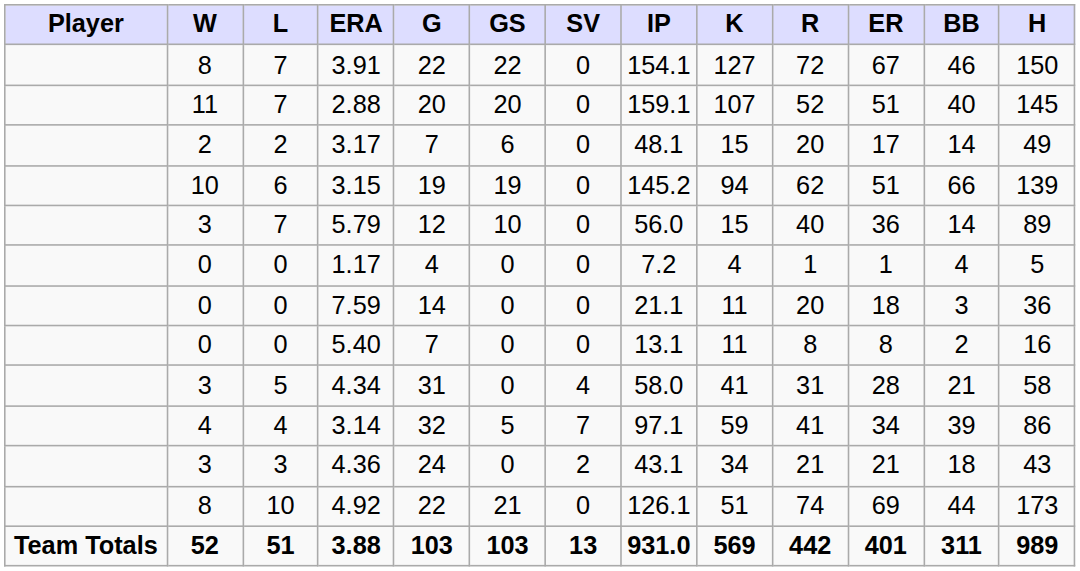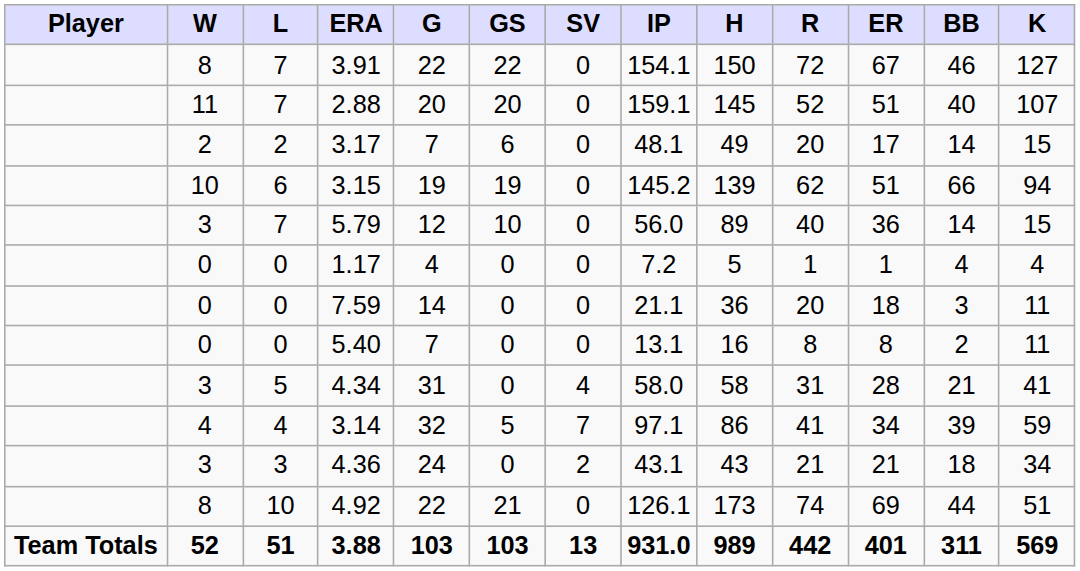 <table class="wikitable sortable" style="text-align:center;">
 <tr>
 <th style="background:#ddf; width:15%;"><strong>Player</strong></th>
 <th style="background:#ddf; width:7%;"><strong>W</strong></th>
 <th style="background:#ddf; width:7%;"><strong>L</strong></th>
 <th style="background:#ddf; width:7%;"><strong>ERA</strong></th>
 <th style="background:#ddf; width:7%;"><strong>G</strong></th>
 <th style="background:#ddf; width:7%;"><strong>GS</strong></th>
 <th style="background:#ddf; width:7%;"><strong>SV</strong></th>
 <th style="background:#ddf; width:7%;"><strong>IP</strong></th>
-<th style="background:#ddf; width:7%;"><strong>K</strong></th>
+<th style="background:#ddf; width:7%;"><strong>H</strong></th>
 <th style="background:#ddf; width:7%;"><strong>R</strong></th>
 <th style="background:#ddf; width:7%;"><strong>ER</strong></th>
 <th style="background:#ddf; width:7%;"><strong>BB</strong></th>
-<th style="background:#ddf; width:7%;"><strong>H</strong></th>
+<th style="background:#ddf; width:7%;"><strong>K</strong></th>
 </tr>
 <tr>
 <td align=left></td>
 <td>8</td>
 <td>7</td>
 <td>3.91</td>
 <td>22</td>
 <td>22</td>
 <td>0</td>
 <td>154.1</td>
-<td>127</td>
+<td>150</td>
 <td>72</td>
 <td>67</td>
 <td>46</td>
-<td>150</td>
+<td>127</td>
 </tr>
 <tr>
 <td align=left></td>
 <td>11</td>
 <td>7</td>
 <td>2.88</td>
 <td>20</td>
 <td>20</td>
 <td>0</td>
 <td>159.1</td>
-<td>107</td>
+<td>145</td>
 <td>52</td>
 <td>51</td>
 <td>40</td>
-<td>145</td>
+<td>107</td>
 </tr>
 <tr>
 <td align=left></td>
 <td>2</td>
 <td>2</td>
 <td>3.17</td>
 <td>7</td>
 <td>6</td>
 <td>0</td>
 <td>48.1</td>
-<td>15</td>
+<td>49</td>
 <td>20</td>
 <td>17</td>
 <td>14</td>
-<td>49</td>
+<td>15</td>
 </tr>
 <tr>
 <td align=left></td>
 <td>10</td>
 <td>6</td>
 <td>3.15</td>
 <td>19</td>
 <td>19</td>
 <td>0</td>
 <td>145.2</td>
-<td>94</td>
+<td>139</td>
 <td>62</td>
 <td>51</td>
 <td>66</td>
-<td>139</td>
+<td>94</td>
 </tr>
 <tr>
 <td align=left></td>
 <td>3</td>
 <td>7</td>
 <td>5.79</td>
 <td>12</td>
 <td>10</td>
 <td>0</td>
 <td>56.0</td>
-<td>15</td>
+<td>89</td>
 <td>40</td>
 <td>36</td>
 <td>14</td>
-<td>89</td>
+<td>15</td>
 </tr>
 <tr>
 <td align=left></td>
 <td>0</td>
 <td>0</td>
 <td>1.17</td>
 <td>4</td>
 <td>0</td>
 <td>0</td>
 <td>7.2</td>
-<td>4</td>
+<td>5</td>
 <td>1</td>
 <td>1</td>
 <td>4</td>
-<td>5</td>
+<td>4</td>
 </tr>
 <tr>
 <td align=left></td>
 <td>0</td>
 <td>0</td>
 <td>7.59</td>
 <td>14</td>
 <td>0</td>
 <td>0</td>
 <td>21.1</td>
-<td>11</td>
+<td>36</td>
 <td>20</td>
 <td>18</td>
 <td>3</td>
-<td>36</td>
+<td>11</td>
 </tr>
 <tr>
 <td align=left></td>
 <td>0</td>
 <td>0</td>
 <td>5.40</td>
 <td>7</td>
 <td>0</td>
 <td>0</td>
 <td>13.1</td>
-<td>11</td>
+<td>16</td>
 <td>8</td>
 <td>8</td>
 <td>2</td>
-<td>16</td>
+<td>11</td>
 </tr>
 <tr>
 <td align=left></td>
 <td>3</td>
 <td>5</td>
 <td>4.34</td>
 <td>31</td>
 <td>0</td>
 <td>4</td>
 <td>58.0</td>
-<td>41</td>
+<td>58</td>
 <td>31</td>
 <td>28</td>
 <td>21</td>
-<td>58</td>
+<td>41</td>
 </tr>
 <tr>
 <td align=left></td>
 <td>4</td>
 <td>4</td>
 <td>3.14</td>
 <td>32</td>
 <td>5</td>
 <td>7</td>
 <td>97.1</td>
-<td>59</td>
+<td>86</td>
 <td>41</td>
 <td>34</td>
 <td>39</td>
-<td>86</td>
+<td>59</td>
 </tr>
 <tr>
 <td align=left></td>
 <td>3</td>
 <td>3</td>
 <td>4.36</td>
 <td>24</td>
 <td>0</td>
 <td>2</td>
 <td>43.1</td>
-<td>34</td>
+<td>43</td>
 <td>21</td>
 <td>21</td>
 <td>18</td>
-<td>43</td>
+<td>34</td>
 </tr>
 <tr>
 <td align=left></td>
 <td>8</td>
 <td>10</td>
 <td>4.92</td>
 <td>22</td>
 <td>21</td>
 <td>0</td>
 <td>126.1</td>
-<td>51</td>
+<td>173</td>
 <td>74</td>
 <td>69</td>
 <td>44</td>
-<td>173</td>
+<td>51</td>
 </tr>
 <tr sort="classbottom">
 <td><strong>Team Totals</strong></td>
 <td><strong>52</strong></td>
 <td><strong>51</strong></td>
 <td><strong>3.88</strong></td>
 <td><strong>103</strong></td>
 <td><strong>103</strong></td>
 <td><strong>13</strong></td>
 <td><strong>931.0</strong></td>
-<td><strong>569</strong></td>
+<td><strong>989</strong></td>
 <td><strong>442</strong></td>
 <td><strong>401</strong></td>
 <td><strong>311</strong></td>
-<td><strong>989</strong></td>
+<td><strong>569</strong></td>
 </tr>
 </table>
